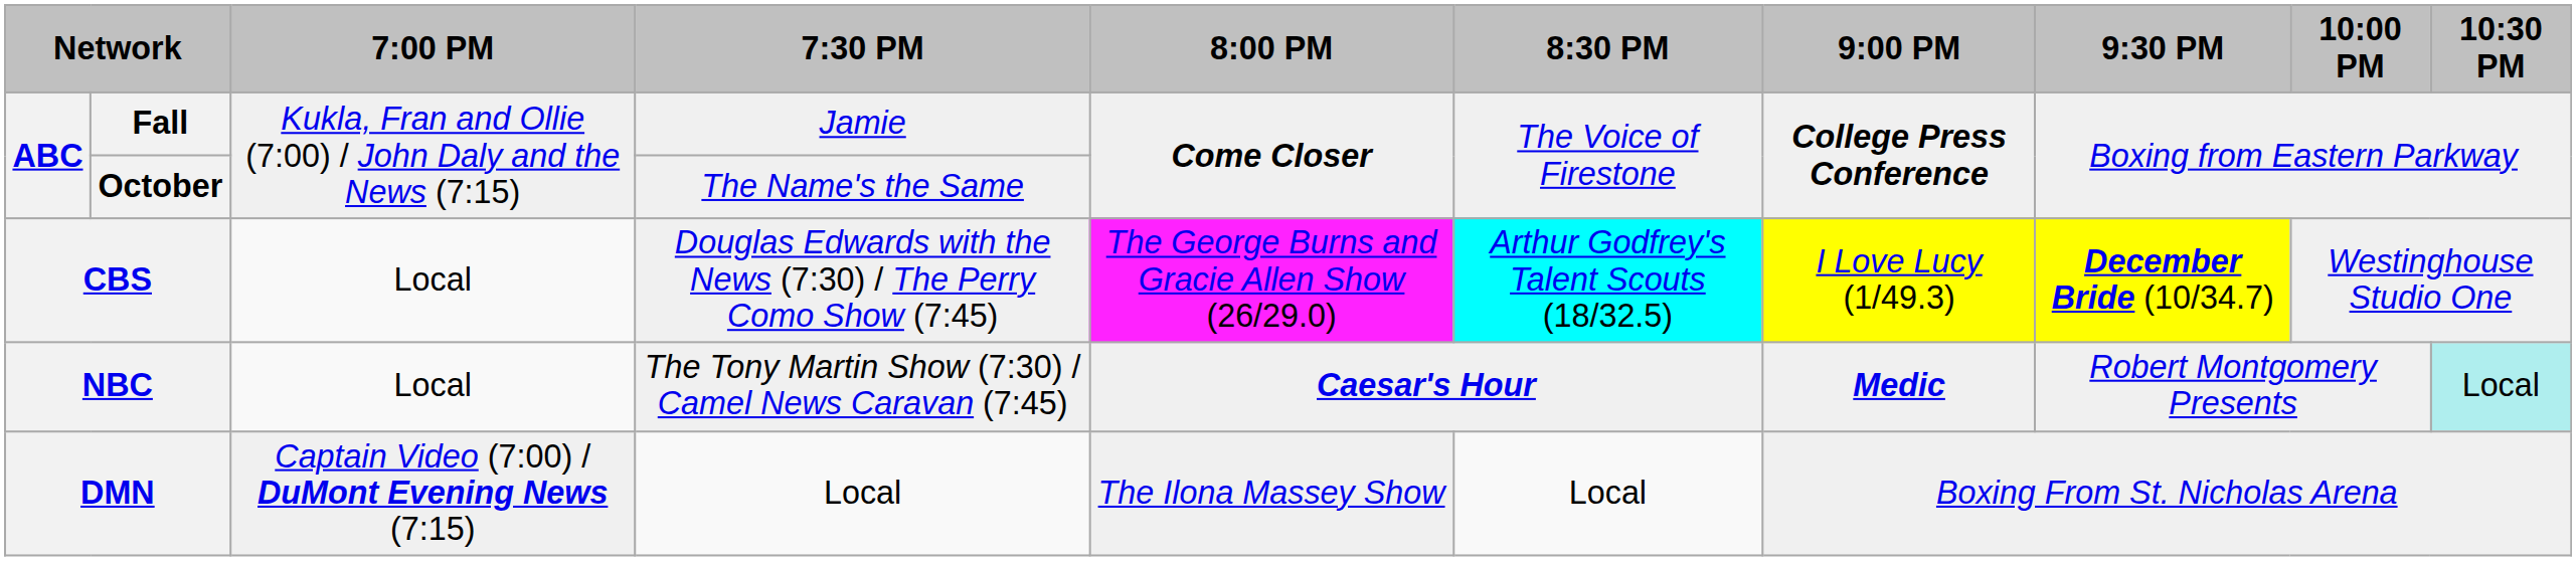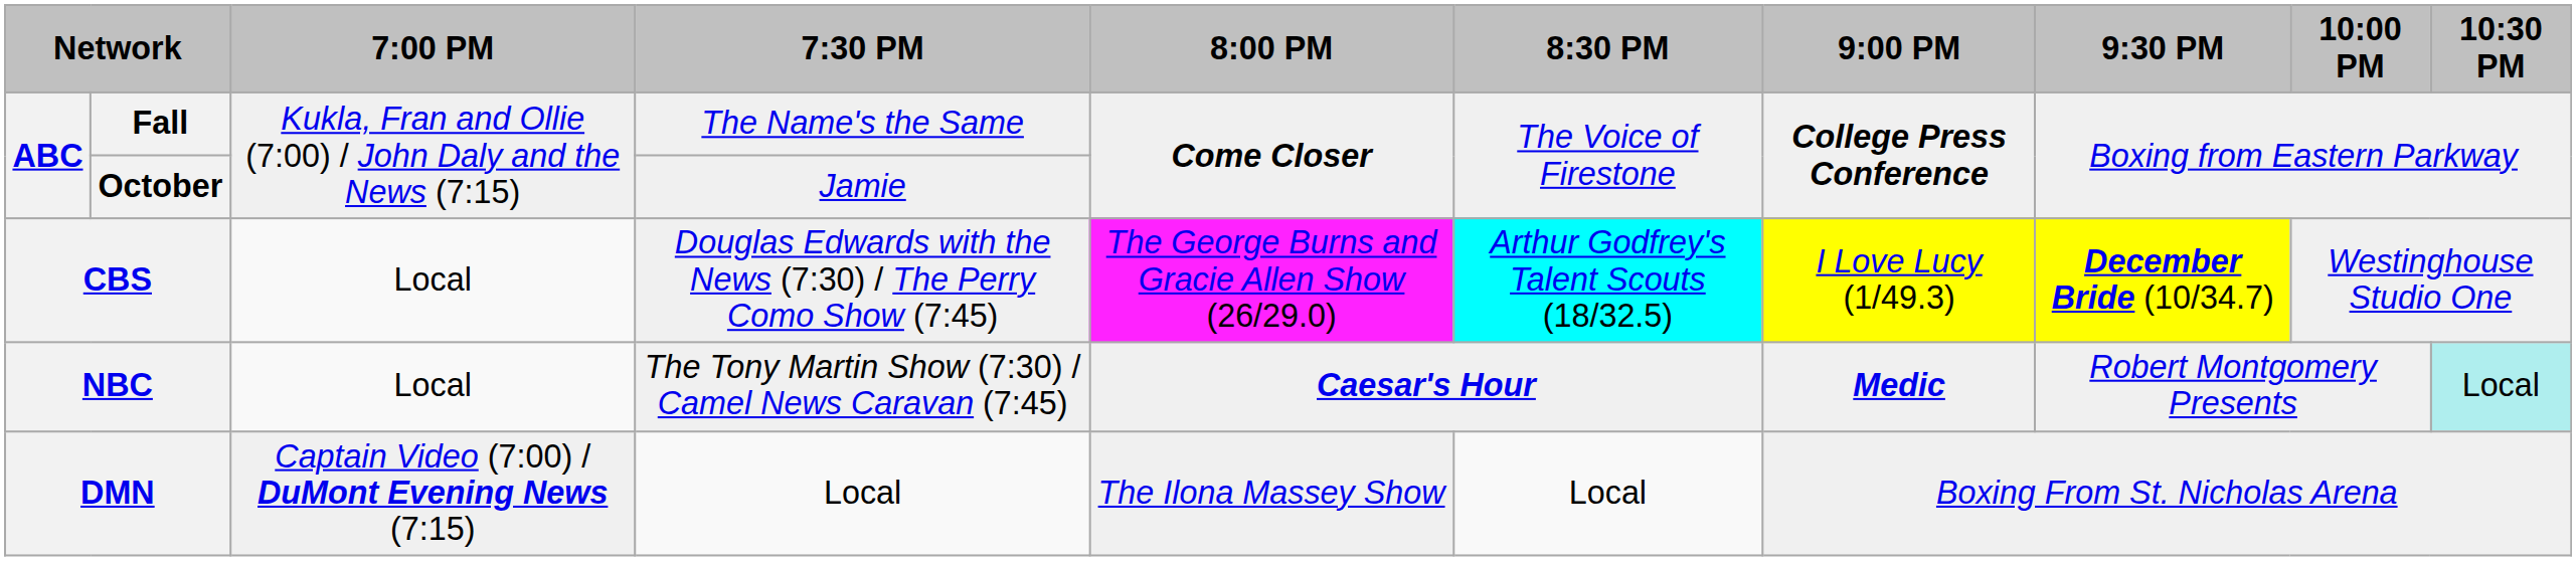 <table class="wikitable" style="width:100%;margin-right:0;text-align:center">
 <tr>
 <th style="background-color:#C0C0C0;text-align:center" colspan="2">Network</th>
 <th style="background-color:#C0C0C0;text-align:center">7:00 PM</th>
 <th style="background-color:#C0C0C0;text-align:center">7:30 PM</th>
 <th style="background-color:#C0C0C0;text-align:center">8:00 PM</th>
 <th style="background-color:#C0C0C0;text-align:center">8:30 PM</th>
 <th style="background-color:#C0C0C0;text-align:center">9:00 PM</th>
 <th style="background-color:#C0C0C0;text-align:center">9:30 PM</th>
 <th style="background-color:#C0C0C0;text-align:center">10:00 PM</th>
 <th style="background-color:#C0C0C0;text-align:center">10:30 PM</th>
 </tr>
 <tr>
 <th rowspan="2"><a href='#'>ABC</a></th>
 <th>Fall</th>
 <td style="background:#F0F0F0;" rowspan="2"><em><a href='#'>Kukla, Fran and Ollie</a></em> (7:00) / <em><a href='#'>John Daly and the News</a></em> (7:15)</td>
-<td style="background:#F0F0F0;"><em><a href='#'>Jamie</a></em></td>
+<td style="background:#F0F0F0;"><em><a href='#'>The Name's the Same</a></em></td>
 <td style="background:#F0F0F0;" rowspan="2"><strong><em>Come Closer</em></strong></td>
 <td style="background:#F0F0F0;" rowspan="2"><em><a href='#'>The Voice of Firestone</a></em></td>
 <td style="background:#F0F0F0;" rowspan="2"><strong><em>College Press Conference</em></strong></td>
 <td colspan="3" style="background:#F0F0F0;" rowspan="2"><em><a href='#'>Boxing from Eastern Parkway</a></em></td>
 </tr>
 <tr>
 <th>October</th>
-<td style="background:#F0F0F0;"><em><a href='#'>The Name's the Same</a></em></td>
+<td style="background:#F0F0F0;"><em><a href='#'>Jamie</a></em></td>
 </tr>
 <tr>
 <th colspan="2"><a href='#'>CBS</a></th>
 <td>Local</td>
 <td style="background:#F0F0F0;"><em><a href='#'>Douglas Edwards with the News</a></em> (7:30) / <em><a href='#'>The Perry Como Show</a></em> (7:45)</td>
 <td style="background:#FF22FF;"><em><a href='#'>The George Burns and Gracie Allen Show</a></em> (26/29.0)</td>
 <td style="background:#00FFFF;"><em><a href='#'>Arthur Godfrey's Talent Scouts</a></em> (18/32.5)</td>
 <td style="background:#FFFF00;"><em><a href='#'>I Love Lucy</a></em> (1/49.3)</td>
 <td style="background:#FFFF00;"><strong><em><a href='#'>December Bride</a></em></strong> (10/34.7)</td>
 <td colspan="2" style="background:#F0F0F0;"><em><a href='#'>Westinghouse Studio One</a></em></td>
 </tr>
 <tr>
 <th colspan="2"><a href='#'>NBC</a></th>
 <td>Local</td>
 <td style="background:#F0F0F0;"><em>The Tony Martin Show</em> (7:30) / <em><a href='#'>Camel News Caravan</a></em> (7:45)</td>
 <td colspan="2" style="background:#F0F0F0;"><strong><em><a href='#'>Caesar's Hour</a></em></strong></td>
 <td style="background:#F0F0F0;"><strong><em><a href='#'>Medic</a></em></strong></td>
 <td colspan="2" style="background:#F0F0F0;"><em><a href='#'>Robert Montgomery Presents</a></em></td>
 <td style="background: paleturquoise;">Local</td>
 </tr>
 <tr>
 <th colspan="2"><a href='#'>DMN</a></th>
 <td style="background:#F0F0F0;"><em><a href='#'>Captain Video</a></em> (7:00) / <strong><em><a href='#'>DuMont Evening News</a></em></strong> (7:15)</td>
 <td>Local</td>
 <td style="background:#F0F0F0;"><em><a href='#'>The Ilona Massey Show</a></em></td>
 <td>Local</td>
 <td colspan="4" style="background:#F0F0F0;"><em><a href='#'>Boxing From St. Nicholas Arena</a></em></td>
 </tr>
 </table>
